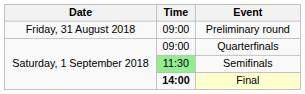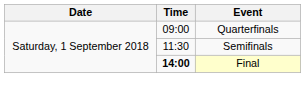 <table class = "wikitable" style="text-align:center;">
 <tr>
 <th width=220>Date</th>
 <th width=50>Time</th>
 <th width=150>Event</th>
 </tr>
 <tr>
-<td>Friday, 31 August 2018</td>
-<td>09:00</td>
-<td>Preliminary round</td>
-</tr>
-<tr>
 <td rowspan=3>Saturday, 1 September 2018</td>
 <td>09:00</td>
 <td>Quarterfinals</td>
 </tr>
 <tr>
-<td style="background: lightgreen;">11:30</td>
+<td>11:30</td>
 <td>Semifinals</td>
 </tr>
 <tr>
 <td><strong>14:00</strong></td>
 <td bgcolor=ffffcc>Final</td>
 </tr>
 </table>
